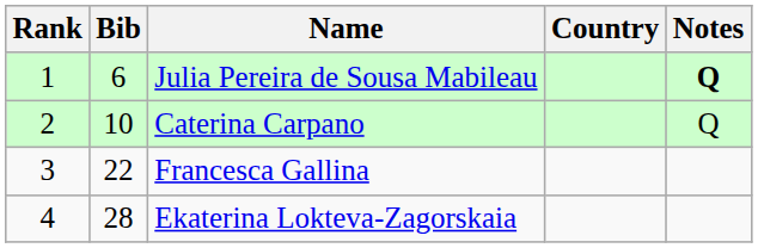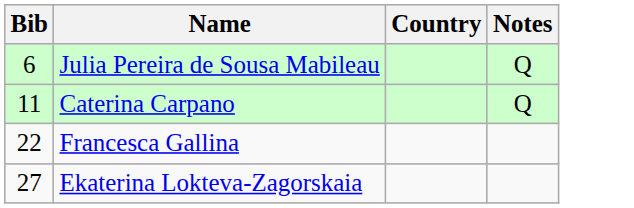 <table class="wikitable" style="text-align:center;">
 <tr>
-<th>Rank</th>
 <th>Bib</th>
 <th>Name</th>
 <th>Country</th>
 <th>Notes</th>
 </tr>
 <tr bgcolor=ccffcc>
-<td>1</td>
 <td>6</td>
 <td align=left><a href='#'>Julia Pereira de Sousa Mabileau</a></td>
 <td align=left></td>
-<td><strong>Q</strong></td>
+<td>Q</td>
 </tr>
 <tr bgcolor=ccffcc>
-<td>2</td>
-<td>10</td>
+<td>11</td>
 <td align=left><a href='#'>Caterina Carpano</a></td>
 <td align=left></td>
 <td>Q</td>
 </tr>
 <tr>
-<td>3</td>
 <td>22</td>
 <td align=left><a href='#'>Francesca Gallina</a></td>
 <td align=left></td>
 <td></td>
 </tr>
 <tr>
-<td>4</td>
-<td>28</td>
+<td>27</td>
 <td align=left><a href='#'>Ekaterina Lokteva-Zagorskaia</a></td>
 <td align=left></td>
 <td></td>
 </tr>
 </table>
